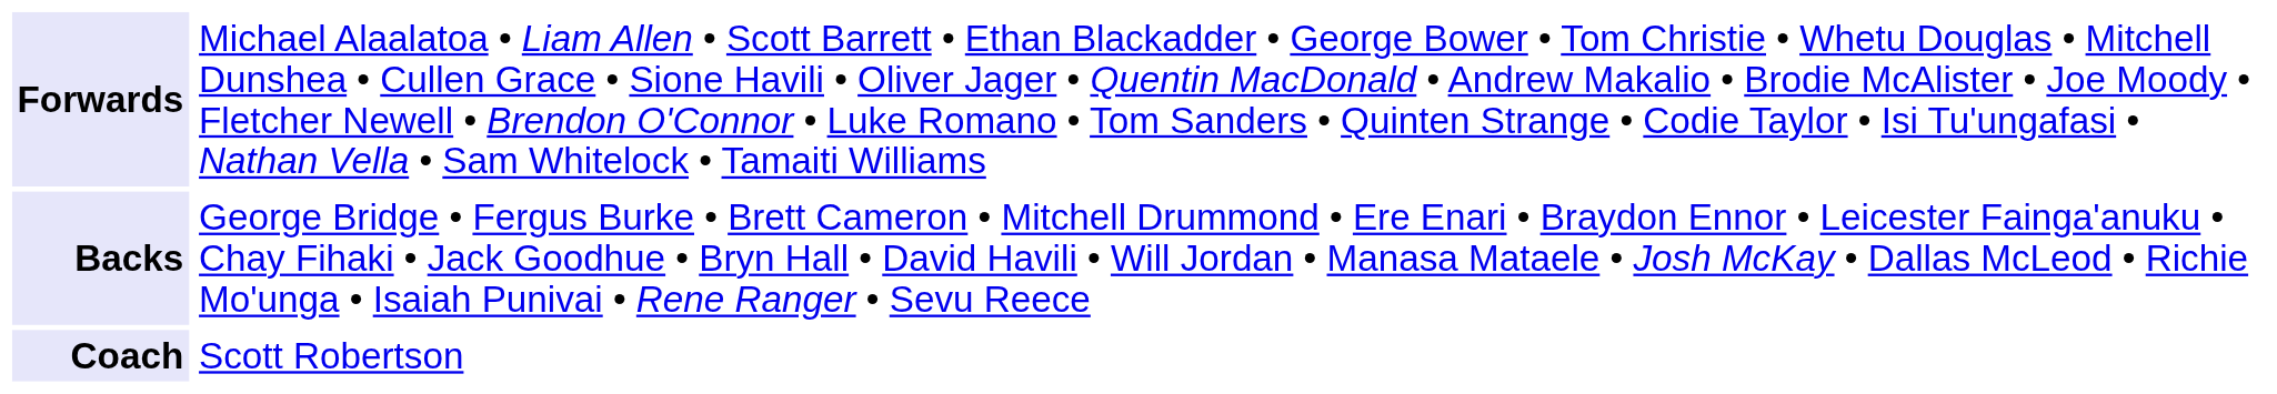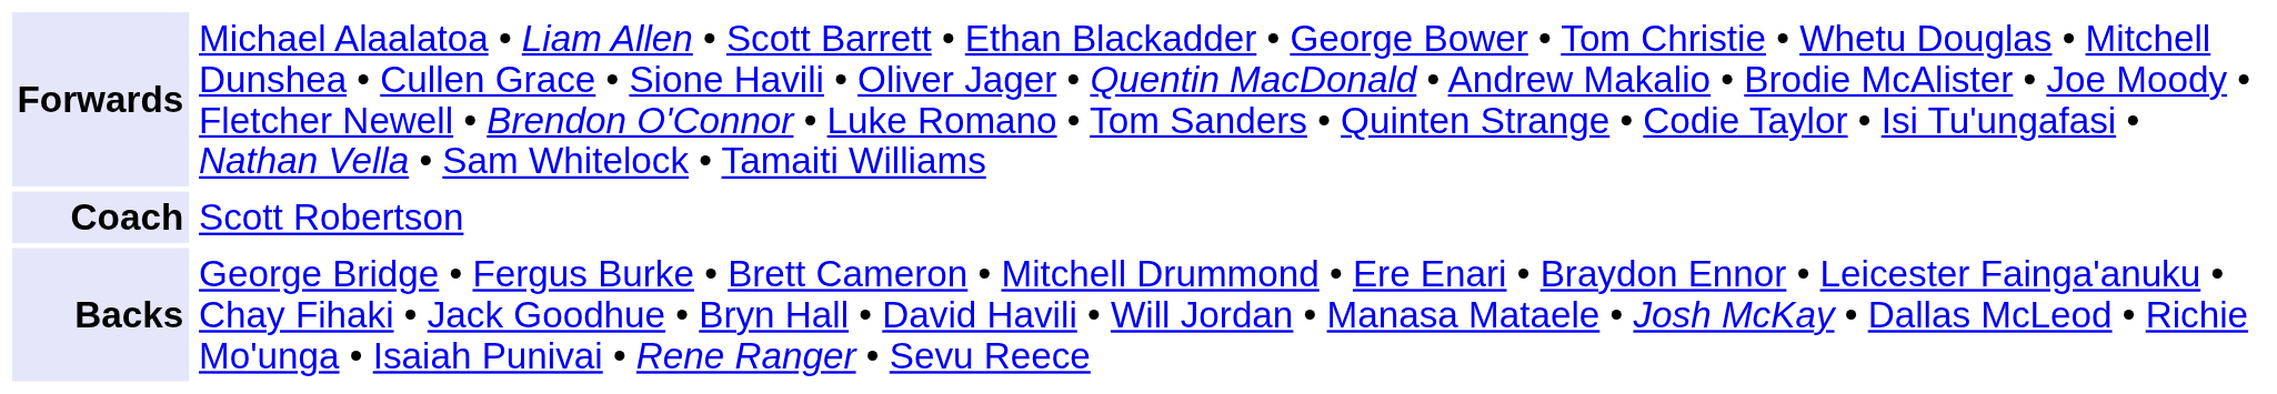 <table cellpadding="2" style="border: 1px solid white; font-size:90%;">
 <tr>
 <td style="text-align:right;" bgcolor="lavender"><strong>Forwards</strong></td>
 <td style="text-align:left;"><a href='#'>Michael Alaalatoa</a> • <em><a href='#'>Liam Allen</a></em> • <a href='#'>Scott Barrett</a> • <a href='#'>Ethan Blackadder</a> • <a href='#'>George Bower</a> • <a href='#'>Tom Christie</a> • <a href='#'>Whetu Douglas</a> • <a href='#'>Mitchell Dunshea</a> • <a href='#'>Cullen Grace</a> • <a href='#'>Sione Havili</a> • <a href='#'>Oliver Jager</a> • <em><a href='#'>Quentin MacDonald</a></em> • <a href='#'>Andrew Makalio</a> • <a href='#'>Brodie McAlister</a> • <a href='#'>Joe Moody</a> • <a href='#'>Fletcher Newell</a> • <em><a href='#'>Brendon O'Connor</a></em> • <a href='#'>Luke Romano</a> • <a href='#'>Tom Sanders</a> • <a href='#'>Quinten Strange</a> • <a href='#'>Codie Taylor</a> • <a href='#'>Isi Tu'ungafasi</a> • <em><a href='#'>Nathan Vella</a></em> • <a href='#'>Sam Whitelock</a> • <a href='#'>Tamaiti Williams</a></td>
 </tr>
 <tr>
+<td style="text-align:right;" bgcolor="lavender"><strong>Coach</strong></td>
+<td style="text-align:left;"><a href='#'>Scott Robertson</a></td>
+</tr>
+<tr>
 <td style="text-align:right;" bgcolor="lavender"><strong>Backs</strong></td>
 <td style="text-align:left;"><a href='#'>George Bridge</a> • <a href='#'>Fergus Burke</a> • <a href='#'>Brett Cameron</a> • <a href='#'>Mitchell Drummond</a> • <a href='#'>Ere Enari</a> • <a href='#'>Braydon Ennor</a> • <a href='#'>Leicester Fainga'anuku</a> • <a href='#'>Chay Fihaki</a> • <a href='#'>Jack Goodhue</a> • <a href='#'>Bryn Hall</a> • <a href='#'>David Havili</a> • <a href='#'>Will Jordan</a> • <a href='#'>Manasa Mataele</a> • <em><a href='#'>Josh McKay</a></em> • <a href='#'>Dallas McLeod</a> • <a href='#'>Richie Mo'unga</a> • <a href='#'>Isaiah Punivai</a> • <em><a href='#'>Rene Ranger</a></em> • <a href='#'>Sevu Reece</a></td>
 </tr>
-<tr>
-<td style="text-align:right;" bgcolor="lavender"><strong>Coach</strong></td>
-<td style="text-align:left;"><a href='#'>Scott Robertson</a></td>
-</tr>
 </table>
